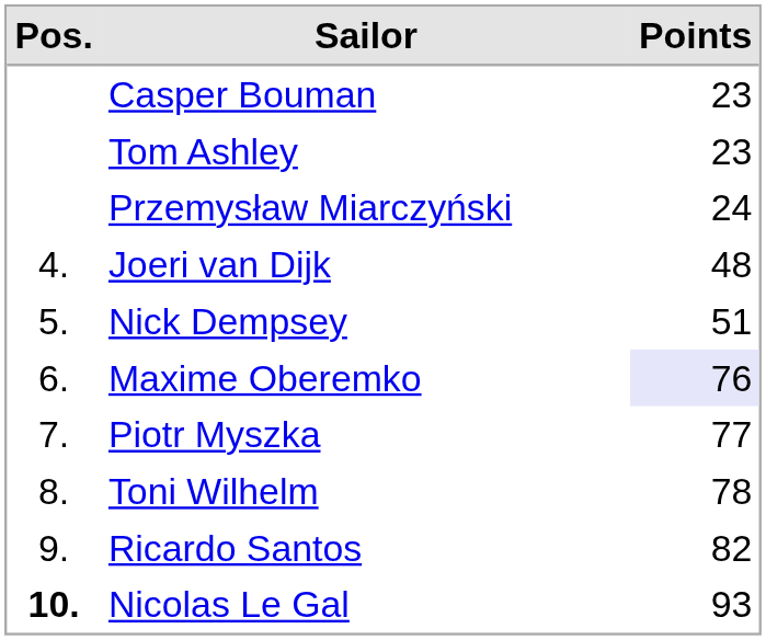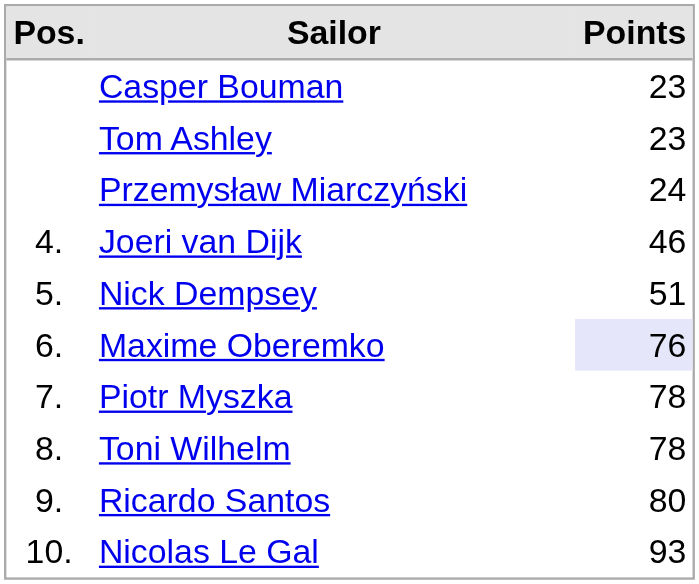 <table cellspacing="0" cellpadding="3" style="border:1px solid #AAAAAA;font-size:90%">
 <tr bgcolor="#E4E4E4">
 <th style="border-bottom:1px solid #AAAAAA" width=10>Pos.</th>
 <th style="border-bottom:1px solid #AAAAAA" width=200>Sailor</th>
 <th style="border-bottom:1px solid #AAAAAA" width=10>Points</th>
 </tr>
 <tr>
 <td align="center"></td>
 <td> <a href='#'>Casper Bouman</a></td>
 <td align="right">23</td>
 </tr>
 <tr>
 <td align="center"></td>
 <td> <a href='#'>Tom Ashley</a></td>
 <td align="right">23</td>
 </tr>
 <tr>
 <td align="center"></td>
 <td> <a href='#'>Przemysław Miarczyński</a></td>
 <td align="right">24</td>
 </tr>
 <tr>
 <td align="center">4.</td>
 <td> <a href='#'>Joeri van Dijk</a></td>
-<td align="right">48</td>
+<td align="right">46</td>
 </tr>
 <tr>
 <td align="center">5.</td>
 <td> <a href='#'>Nick Dempsey</a></td>
 <td align="right">51</td>
 </tr>
 <tr>
 <td align="center">6.</td>
 <td> <a href='#'>Maxime Oberemko</a></td>
 <td align="right" style="background: lavender;">76</td>
 </tr>
 <tr>
 <td align="center">7.</td>
 <td> <a href='#'>Piotr Myszka</a></td>
-<td align="right">77</td>
+<td align="right">78</td>
 </tr>
 <tr>
 <td align="center">8.</td>
 <td> <a href='#'>Toni Wilhelm</a></td>
 <td align="right">78</td>
 </tr>
 <tr>
 <td align="center">9.</td>
 <td> <a href='#'>Ricardo Santos</a></td>
-<td align="right">82</td>
+<td align="right">80</td>
 </tr>
 <tr>
-<td align="center"><strong>10.</strong></td>
+<td align="center">10.</td>
 <td> <a href='#'>Nicolas Le Gal</a></td>
 <td align="right">93</td>
 </tr>
 </table>
